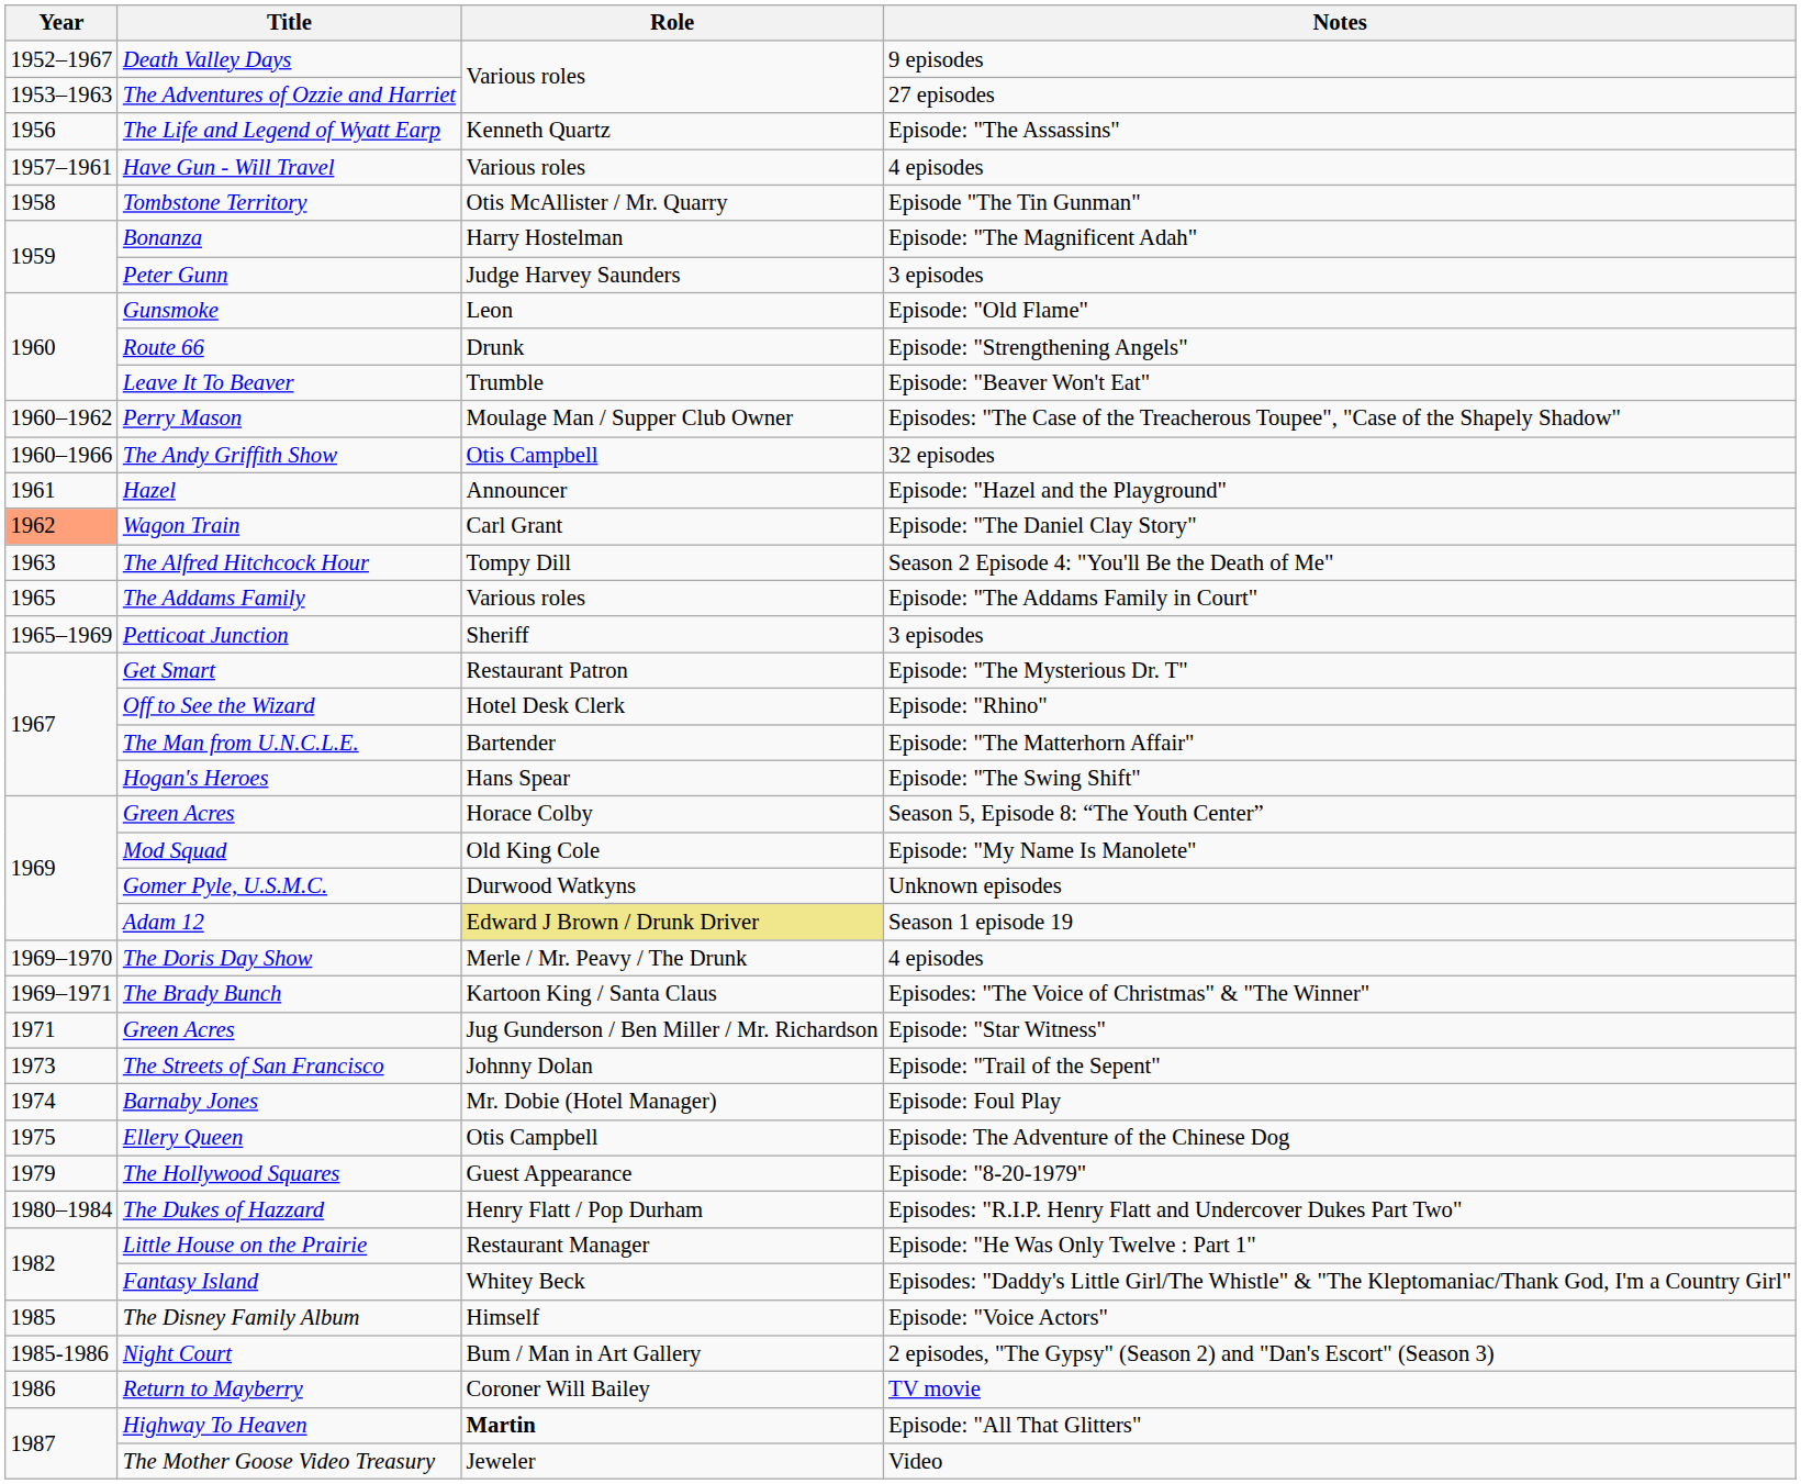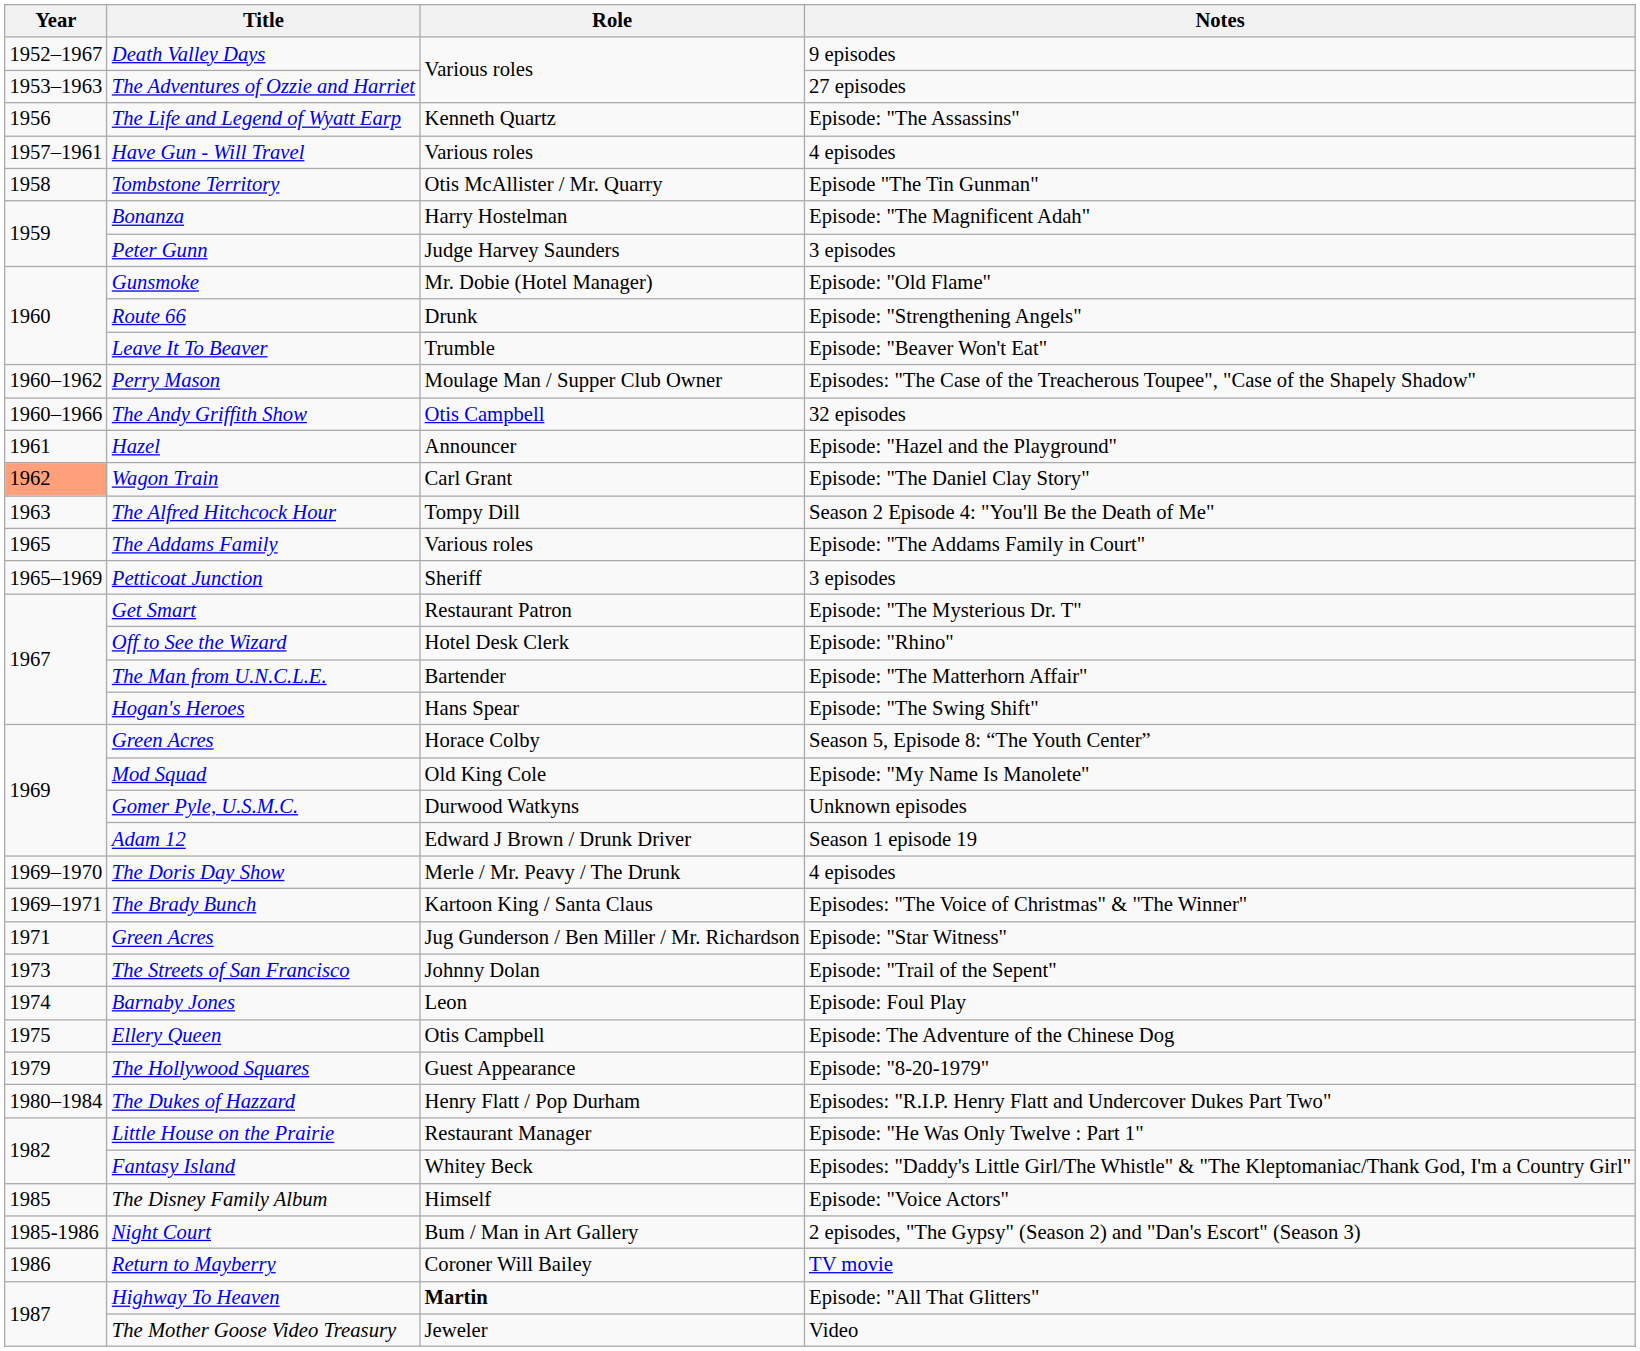 <table class="wikitable plainrowheaders sortable">
 <tr>
 <th scope="col">Year</th>
 <th scope="col">Title</th>
 <th scope="col">Role</th>
 <th scope="col" class="unsortable">Notes</th>
 </tr>
 <tr>
 <td>1952–1967</td>
 <td><em><a href='#'>Death Valley Days</a></em></td>
 <td rowspan="2">Various roles</td>
 <td>9 episodes</td>
 </tr>
 <tr>
 <td>1953–1963</td>
 <td><em><a href='#'>The Adventures of Ozzie and Harriet</a></em></td>
 <td>27 episodes</td>
 </tr>
 <tr>
 <td>1956</td>
 <td><em><a href='#'>The Life and Legend of Wyatt Earp</a></em></td>
 <td>Kenneth Quartz</td>
 <td>Episode: "The Assassins"</td>
 </tr>
 <tr>
 <td>1957–1961</td>
 <td><em><a href='#'>Have Gun - Will Travel</a></em></td>
 <td>Various roles</td>
 <td>4 episodes</td>
 </tr>
 <tr>
 <td>1958</td>
 <td><em><a href='#'>Tombstone Territory</a></em></td>
 <td>Otis McAllister / Mr. Quarry</td>
 <td>Episode "The Tin Gunman"</td>
 </tr>
 <tr>
 <td rowspan="2">1959</td>
 <td><em><a href='#'>Bonanza</a></em></td>
 <td>Harry Hostelman</td>
 <td>Episode: "The Magnificent Adah"</td>
 </tr>
 <tr>
 <td><em><a href='#'>Peter Gunn</a></em></td>
 <td>Judge Harvey Saunders</td>
 <td>3 episodes</td>
 </tr>
 <tr>
 <td rowspan="3">1960</td>
 <td><em><a href='#'>Gunsmoke</a></em></td>
-<td>Leon</td>
+<td>Mr. Dobie (Hotel Manager)</td>
 <td>Episode: "Old Flame"</td>
 </tr>
 <tr>
 <td><em><a href='#'>Route 66</a></em></td>
 <td>Drunk</td>
 <td>Episode: "Strengthening Angels"</td>
 </tr>
 <tr>
 <td><em> <a href='#'>Leave It To Beaver</a></em></td>
 <td>Trumble</td>
 <td>Episode: "Beaver Won't Eat"</td>
 </tr>
 <tr>
 <td>1960–1962</td>
 <td><em><a href='#'>Perry Mason</a></em></td>
 <td>Moulage Man / Supper Club Owner</td>
 <td>Episodes: "The Case of the Treacherous Toupee", "Case of the Shapely Shadow"</td>
 </tr>
 <tr>
 <td>1960–1966</td>
 <td><em><a href='#'>The Andy Griffith Show</a></em></td>
 <td><a href='#'>Otis Campbell</a></td>
 <td>32 episodes</td>
 </tr>
 <tr>
 <td>1961</td>
 <td><em><a href='#'>Hazel</a></em></td>
 <td>Announcer</td>
 <td>Episode: "Hazel and the Playground"</td>
 </tr>
 <tr>
 <td style="background: lightsalmon;">1962</td>
 <td><em><a href='#'>Wagon Train</a></em></td>
 <td>Carl Grant</td>
 <td>Episode: "The Daniel Clay Story"</td>
 </tr>
 <tr>
 <td>1963</td>
 <td><em><a href='#'>The Alfred Hitchcock Hour</a></em></td>
 <td>Tompy Dill</td>
 <td>Season 2 Episode 4: "You'll Be the Death of Me"</td>
 </tr>
 <tr>
 <td>1965</td>
 <td><em><a href='#'>The Addams Family</a></em></td>
 <td>Various roles</td>
 <td>Episode: "The Addams Family in Court"</td>
 </tr>
 <tr>
 <td>1965–1969</td>
 <td><em><a href='#'>Petticoat Junction</a></em></td>
 <td>Sheriff</td>
 <td>3 episodes</td>
 </tr>
 <tr>
 <td rowspan="4">1967</td>
 <td><em><a href='#'>Get Smart</a></em></td>
 <td>Restaurant Patron</td>
 <td>Episode: "The Mysterious Dr. T"</td>
 </tr>
 <tr>
 <td><em><a href='#'>Off to See the Wizard</a></em></td>
 <td>Hotel Desk Clerk</td>
 <td>Episode: "Rhino"</td>
 </tr>
 <tr>
 <td><em><a href='#'>The Man from U.N.C.L.E.</a></em></td>
 <td>Bartender</td>
 <td>Episode: "The Matterhorn Affair"</td>
 </tr>
 <tr>
 <td><em><a href='#'>Hogan's Heroes</a></em></td>
 <td>Hans Spear</td>
 <td>Episode: "The Swing Shift"</td>
 </tr>
 <tr>
 <td rowspan="4">1969</td>
 <td><em><a href='#'>Green Acres</a></em></td>
 <td>Horace Colby</td>
 <td>Season 5, Episode 8: “The Youth Center”</td>
 </tr>
 <tr>
 <td><em><a href='#'>Mod Squad</a></em></td>
 <td>Old King Cole</td>
 <td>Episode: "My Name Is Manolete"</td>
 </tr>
 <tr>
 <td><em><a href='#'>Gomer Pyle, U.S.M.C.</a></em></td>
 <td>Durwood Watkyns</td>
 <td>Unknown episodes</td>
 </tr>
 <tr>
 <td><em><a href='#'>Adam 12</a></em></td>
-<td style="background: khaki;">Edward J Brown / Drunk Driver</td>
+<td>Edward J Brown / Drunk Driver</td>
 <td>Season 1 episode 19</td>
 </tr>
 <tr>
 <td>1969–1970</td>
 <td><em><a href='#'>The Doris Day Show</a></em></td>
 <td>Merle / Mr. Peavy / The Drunk</td>
 <td>4 episodes</td>
 </tr>
 <tr>
 <td>1969–1971</td>
 <td><em><a href='#'>The Brady Bunch</a></em></td>
 <td>Kartoon King / Santa Claus</td>
 <td>Episodes: "The Voice of Christmas" & "The Winner"</td>
 </tr>
 <tr>
 <td>1971</td>
 <td><em><a href='#'>Green Acres</a></em></td>
 <td>Jug Gunderson / Ben Miller / Mr. Richardson</td>
 <td>Episode: "Star Witness"</td>
 </tr>
 <tr>
 <td>1973</td>
 <td><em><a href='#'>The Streets of San Francisco</a></em></td>
 <td>Johnny Dolan</td>
 <td>Episode: "Trail of the Sepent"</td>
 </tr>
 <tr>
 <td>1974</td>
 <td><em><a href='#'>Barnaby Jones</a></em></td>
-<td>Mr. Dobie (Hotel Manager)</td>
+<td>Leon</td>
 <td>Episode: Foul Play</td>
 </tr>
 <tr>
 <td>1975</td>
 <td><em><a href='#'>Ellery Queen</a></em></td>
 <td>Otis Campbell</td>
 <td>Episode: The Adventure of the Chinese Dog</td>
 </tr>
 <tr>
 <td>1979</td>
 <td><em><a href='#'>The Hollywood Squares</a></em></td>
 <td>Guest Appearance</td>
 <td>Episode: "8-20-1979"</td>
 </tr>
 <tr>
 <td>1980–1984</td>
 <td><em><a href='#'>The Dukes of Hazzard</a></em></td>
 <td>Henry Flatt / Pop Durham</td>
 <td>Episodes: "R.I.P. Henry Flatt and Undercover Dukes Part Two"</td>
 </tr>
 <tr>
 <td rowspan="2">1982</td>
 <td><em><a href='#'>Little House on the Prairie</a></em></td>
 <td>Restaurant Manager</td>
 <td>Episode: "He Was Only Twelve : Part 1"</td>
 </tr>
 <tr>
 <td><em><a href='#'>Fantasy Island</a></em></td>
 <td>Whitey Beck</td>
 <td>Episodes: "Daddy's Little Girl/The Whistle" & "The Kleptomaniac/Thank God, I'm a Country Girl"</td>
 </tr>
 <tr>
 <td>1985</td>
 <td><em>The Disney Family Album</em></td>
 <td>Himself</td>
 <td>Episode: "Voice Actors"</td>
 </tr>
 <tr>
 <td>1985-1986</td>
 <td><em><a href='#'>Night Court</a></em></td>
 <td>Bum / Man in Art Gallery</td>
 <td>2 episodes, "The Gypsy" (Season 2) and "Dan's Escort" (Season 3)</td>
 </tr>
 <tr>
 <td>1986</td>
 <td><em><a href='#'>Return to Mayberry</a></em></td>
 <td>Coroner Will Bailey</td>
 <td><a href='#'>TV movie</a></td>
 </tr>
 <tr>
 <td rowspan="2">1987</td>
 <td><em><a href='#'>Highway To Heaven</a></em></td>
 <td><strong>Martin</strong></td>
 <td>Episode: "All That Glitters"</td>
 </tr>
 <tr>
 <td><em>The Mother Goose Video Treasury</em></td>
 <td>Jeweler</td>
 <td>Video</td>
 </tr>
 </table>
